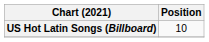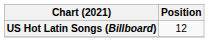 <table class="wikitable plainrowheaders" style="text-align:center">
 <tr>
 <th scope="col">Chart (2021)</th>
 <th scope="col">Position</th>
 </tr>
 <tr>
 <th scope="row">US Hot Latin Songs (<em>Billboard</em>)</th>
-<td>10</td>
+<td>12</td>
 </tr>
 <tr>
 </tr>
 </table>
